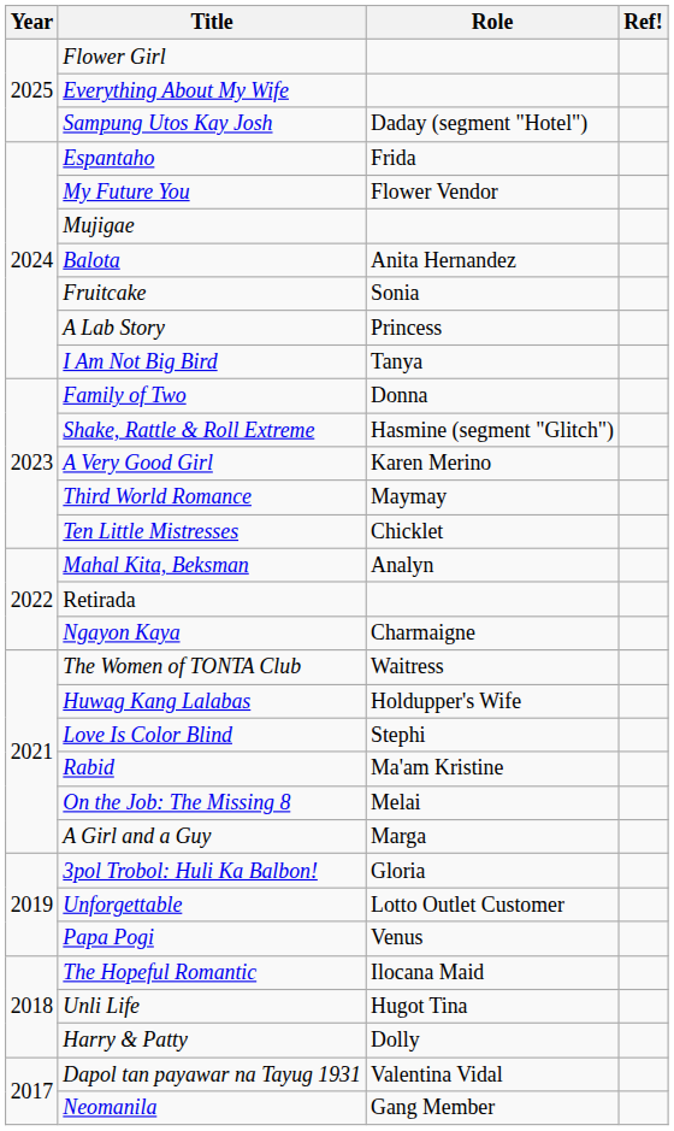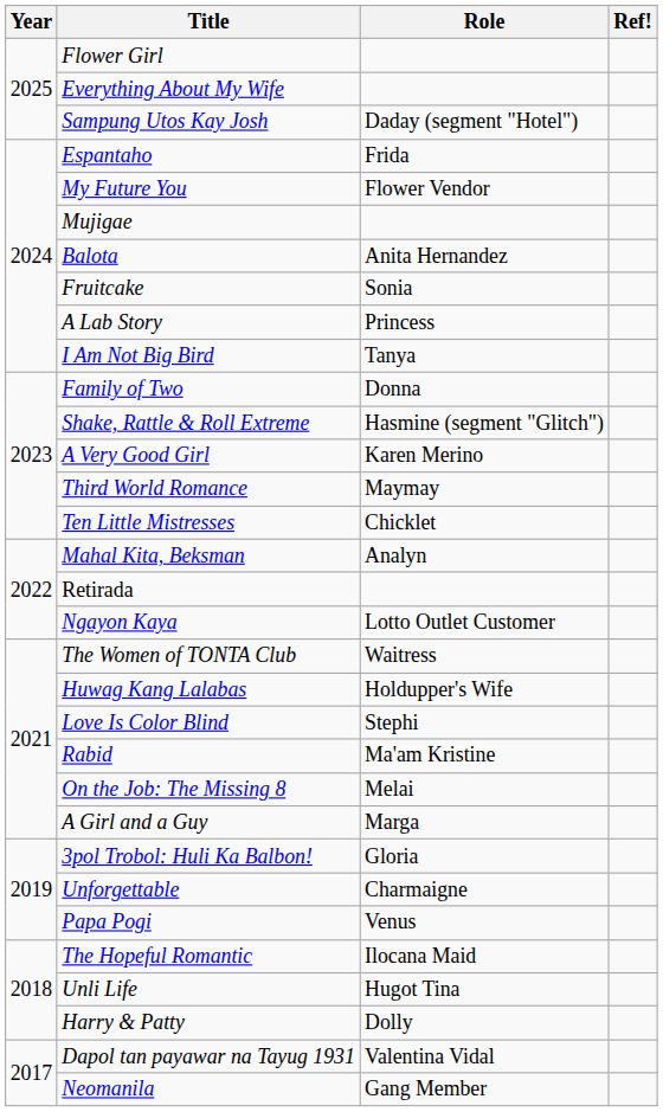 <table class="wikitable sortable">
 <tr>
 <th>Year</th>
 <th>Title</th>
 <th>Role</th>
 <th>Ref!</th>
 </tr>
 <tr>
 <td rowspan="3">2025</td>
 <td><em>Flower Girl</em></td>
 <td></td>
 <td></td>
 </tr>
 <tr>
 <td><em><a href='#'>Everything About My Wife</a></em></td>
 <td></td>
 <td></td>
 </tr>
 <tr>
 <td><em><a href='#'>Sampung Utos Kay Josh</a></em></td>
 <td>Daday (segment "Hotel")</td>
 <td></td>
 </tr>
 <tr>
 <td rowspan="7">2024</td>
 <td><em><a href='#'>Espantaho</a></em></td>
 <td>Frida</td>
 <td></td>
 </tr>
 <tr>
 <td><em><a href='#'>My Future You</a></em></td>
 <td>Flower Vendor</td>
 <td></td>
 </tr>
 <tr>
 <td><em>Mujigae</em></td>
 <td></td>
 <td></td>
 </tr>
 <tr>
 <td><em><a href='#'>Balota</a></em></td>
 <td>Anita Hernandez</td>
 <td></td>
 </tr>
 <tr>
 <td><em>Fruitcake</em></td>
 <td>Sonia</td>
 <td></td>
 </tr>
 <tr>
 <td><em>A Lab Story</em></td>
 <td>Princess</td>
 <td></td>
 </tr>
 <tr>
 <td><em><a href='#'>I Am Not Big Bird</a></em></td>
 <td>Tanya</td>
 <td></td>
 </tr>
 <tr>
 <td rowspan="5">2023</td>
 <td><em><a href='#'>Family of Two</a></em></td>
 <td>Donna</td>
 <td></td>
 </tr>
 <tr>
 <td><em><a href='#'>Shake, Rattle & Roll Extreme</a></em></td>
 <td>Hasmine (segment "Glitch")</td>
 <td></td>
 </tr>
 <tr>
 <td><em><a href='#'>A Very Good Girl</a></em></td>
 <td>Karen Merino</td>
 <td></td>
 </tr>
 <tr>
 <td><em><a href='#'>Third World Romance</a></em></td>
 <td>Maymay</td>
 <td></td>
 </tr>
 <tr>
 <td><em><a href='#'>Ten Little Mistresses</a></em></td>
 <td>Chicklet</td>
 <td></td>
 </tr>
 <tr>
 <td rowspan="3">2022</td>
 <td><em><a href='#'>Mahal Kita, Beksman</a></em></td>
 <td>Analyn</td>
 <td></td>
 </tr>
 <tr>
 <td>Retirada</td>
 <td></td>
 <td></td>
 </tr>
 <tr>
 <td><em><a href='#'>Ngayon Kaya</a></em></td>
-<td>Charmaigne</td>
+<td>Lotto Outlet Customer</td>
 <td></td>
 </tr>
 <tr>
 <td rowspan="6">2021</td>
 <td><em>The Women of TONTA Club</em></td>
 <td>Waitress</td>
 <td></td>
 </tr>
 <tr>
 <td><em><a href='#'>Huwag Kang Lalabas</a></em></td>
 <td>Holdupper's Wife</td>
 <td></td>
 </tr>
 <tr>
 <td><em><a href='#'>Love Is Color Blind</a></em></td>
 <td>Stephi</td>
 <td></td>
 </tr>
 <tr>
 <td><em><a href='#'>Rabid</a></em></td>
 <td>Ma'am Kristine</td>
 <td></td>
 </tr>
 <tr>
 <td><em><a href='#'>On the Job: The Missing 8</a></em></td>
 <td>Melai</td>
 <td></td>
 </tr>
 <tr>
 <td><em>A Girl and a Guy</em></td>
 <td>Marga</td>
 <td></td>
 </tr>
 <tr>
 <td rowspan="3">2019</td>
 <td><em><a href='#'>3pol Trobol: Huli Ka Balbon!</a></em></td>
 <td>Gloria</td>
 <td></td>
 </tr>
 <tr>
 <td><em><a href='#'>Unforgettable</a></em></td>
-<td>Lotto Outlet Customer</td>
+<td>Charmaigne</td>
 <td></td>
 </tr>
 <tr>
 <td><em><a href='#'>Papa Pogi</a></em></td>
 <td>Venus</td>
 <td></td>
 </tr>
 <tr>
 <td rowspan="3">2018</td>
 <td><em><a href='#'>The Hopeful Romantic</a></em></td>
 <td>Ilocana Maid</td>
 <td></td>
 </tr>
 <tr>
 <td><em>Unli Life</em></td>
 <td>Hugot Tina</td>
 <td></td>
 </tr>
 <tr>
 <td><em>Harry & Patty</em></td>
 <td>Dolly</td>
 <td></td>
 </tr>
 <tr>
 <td rowspan="2">2017</td>
 <td><em>Dapol tan payawar na Tayug 1931</em></td>
 <td>Valentina Vidal</td>
 <td></td>
 </tr>
 <tr>
 <td><em><a href='#'>Neomanila</a></em></td>
 <td>Gang Member</td>
 <td></td>
 </tr>
 </table>
